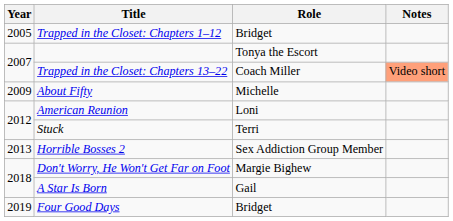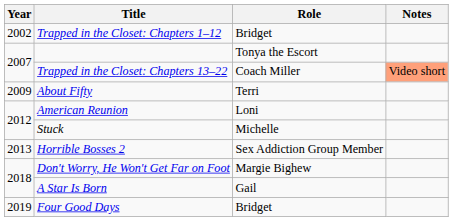 <table class="wikitable sortable">
 <tr>
 <th>Year</th>
 <th>Title</th>
 <th>Role</th>
 <th class="unsortable">Notes</th>
 </tr>
 <tr>
-<td>2005</td>
+<td>2002</td>
 <td><em><a href='#'>Trapped in the Closet: Chapters 1–12</a></em></td>
 <td>Bridget</td>
 <td></td>
 </tr>
 <tr>
 <td rowspan=2>2007</td>
 <td><em></em></td>
 <td>Tonya the Escort</td>
 <td></td>
 </tr>
 <tr>
 <td><em><a href='#'>Trapped in the Closet: Chapters 13–22</a></em></td>
 <td>Coach Miller</td>
 <td style="background: lightsalmon;">Video short</td>
 </tr>
 <tr>
 <td>2009</td>
 <td><em><a href='#'>About Fifty</a></em></td>
-<td>Michelle</td>
+<td>Terri</td>
 <td></td>
 </tr>
 <tr>
 <td rowspan=2>2012</td>
 <td><em><a href='#'>American Reunion</a></em></td>
 <td>Loni</td>
 <td></td>
 </tr>
 <tr>
 <td><em>Stuck</em></td>
-<td>Terri</td>
+<td>Michelle</td>
 <td></td>
 </tr>
 <tr>
 <td>2013</td>
 <td><em><a href='#'>Horrible Bosses 2</a></em></td>
 <td>Sex Addiction Group Member</td>
 <td></td>
 </tr>
 <tr>
 <td rowspan=2>2018</td>
 <td><em><a href='#'>Don't Worry, He Won't Get Far on Foot</a></em></td>
 <td>Margie Bighew</td>
 <td></td>
 </tr>
 <tr>
 <td><em><a href='#'>A Star Is Born</a></em></td>
 <td>Gail</td>
 <td></td>
 </tr>
 <tr>
 <td>2019</td>
 <td><em><a href='#'>Four Good Days</a></em></td>
 <td>Bridget</td>
 <td></td>
 </tr>
 </table>
